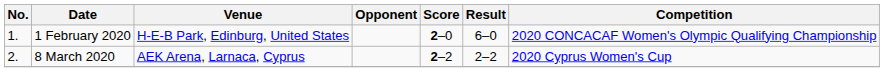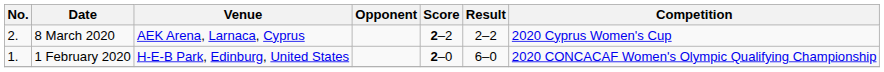 <table class="wikitable">
 <tr>
 <th>No.</th>
 <th>Date</th>
 <th>Venue</th>
 <th>Opponent</th>
 <th>Score</th>
 <th>Result</th>
 <th>Competition</th>
 </tr>
 <tr>
+<td>2.</td>
+<td>8 March 2020</td>
+<td><a href='#'>AEK Arena</a>, <a href='#'>Larnaca</a>, <a href='#'>Cyprus</a></td>
+<td></td>
+<td align=center><strong>2</strong>–2</td>
+<td align=center>2–2</td>
+<td><a href='#'>2020 Cyprus Women's Cup</a></td>
+</tr>
+<tr>
 <td>1.</td>
 <td>1 February 2020</td>
 <td><a href='#'>H-E-B Park</a>, <a href='#'>Edinburg</a>, <a href='#'>United States</a></td>
 <td></td>
 <td align=center><strong>2</strong>–0</td>
 <td align=center>6–0</td>
 <td><a href='#'>2020 CONCACAF Women's Olympic Qualifying Championship</a></td>
 </tr>
 <tr>
-<td>2.</td>
-<td>8 March 2020</td>
-<td><a href='#'>AEK Arena</a>, <a href='#'>Larnaca</a>, <a href='#'>Cyprus</a></td>
-<td></td>
-<td align=center><strong>2</strong>–2</td>
-<td align=center>2–2</td>
-<td><a href='#'>2020 Cyprus Women's Cup</a></td>
-</tr>
-<tr>
 </tr>
 </table>
